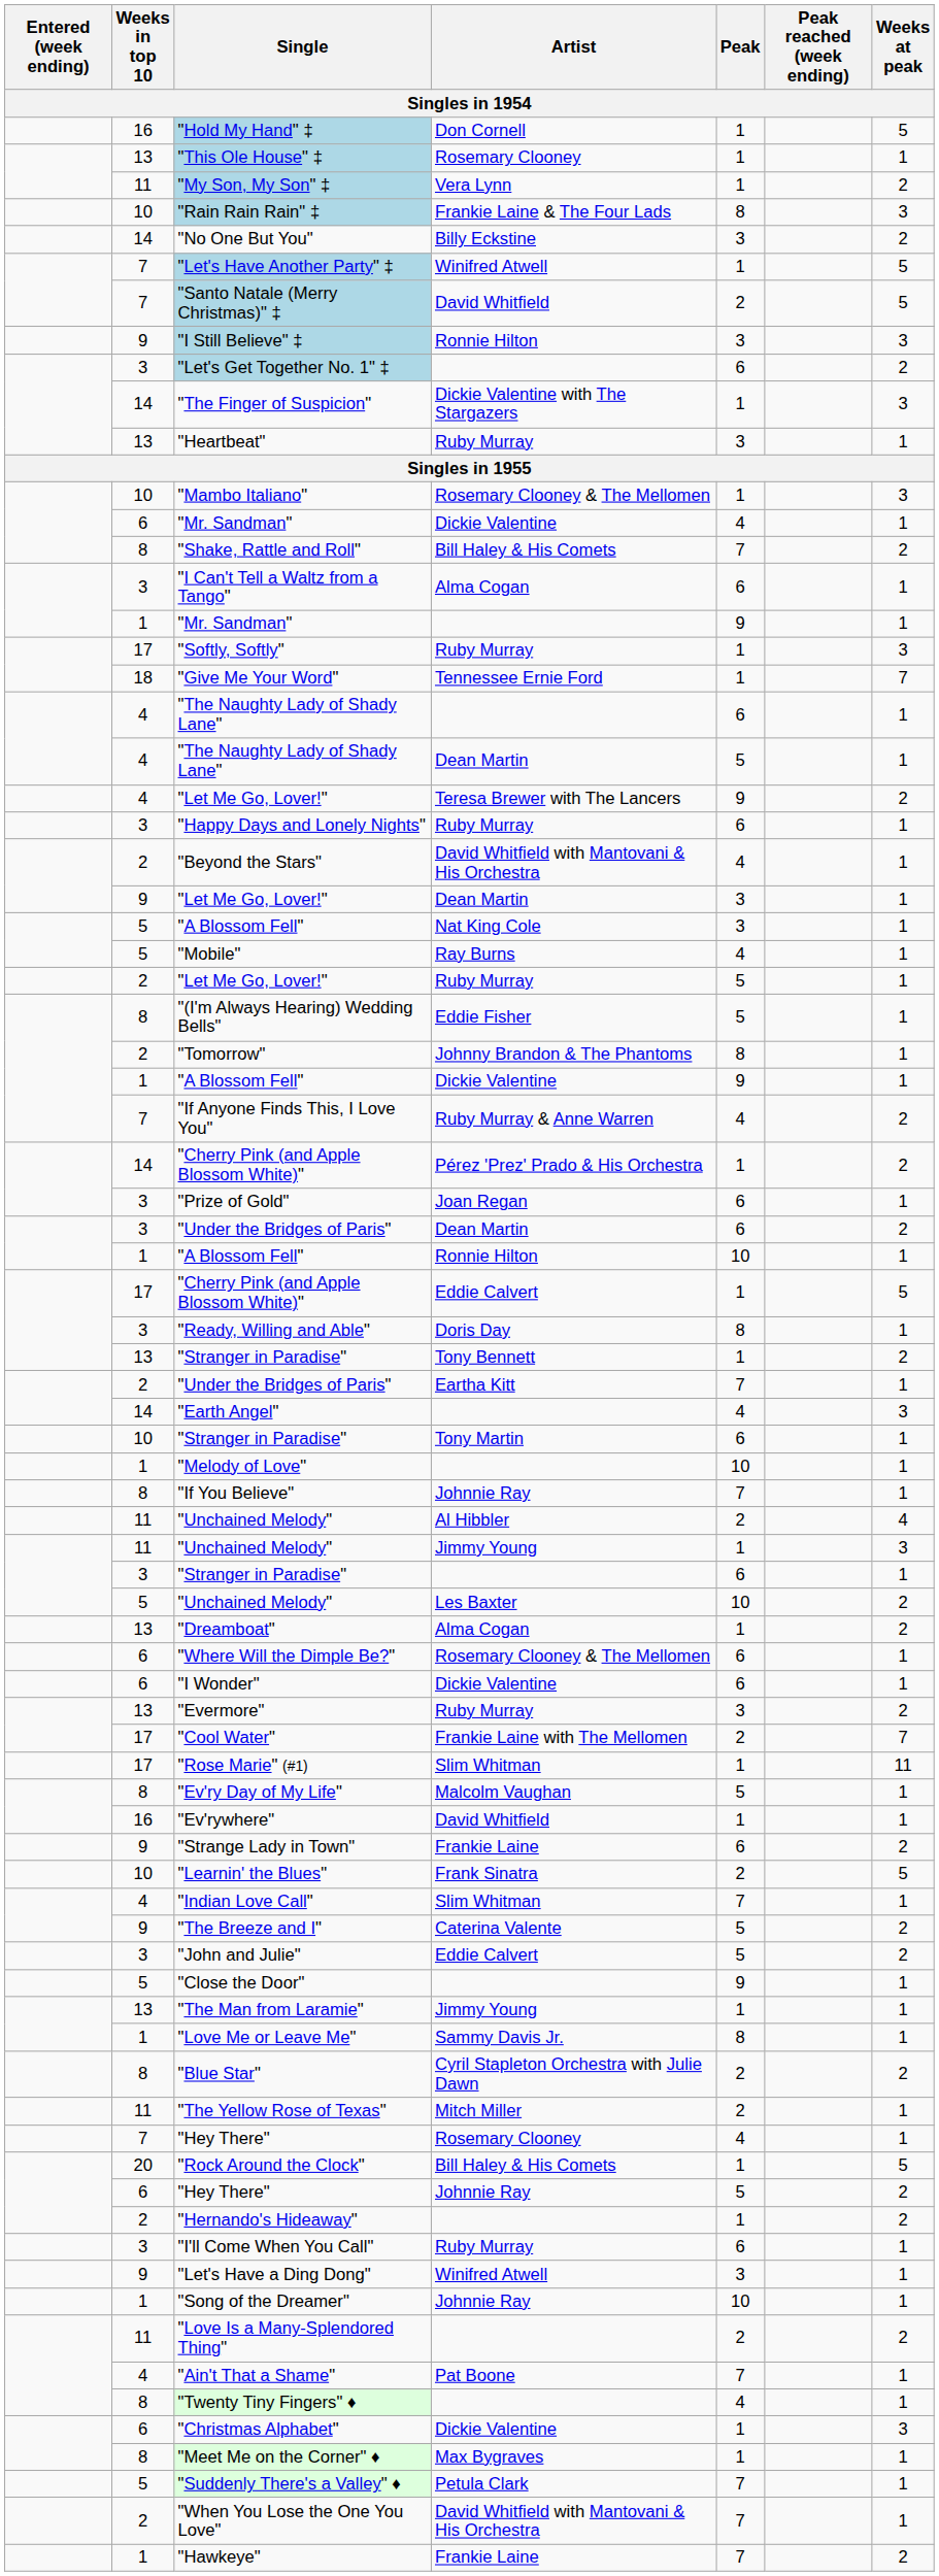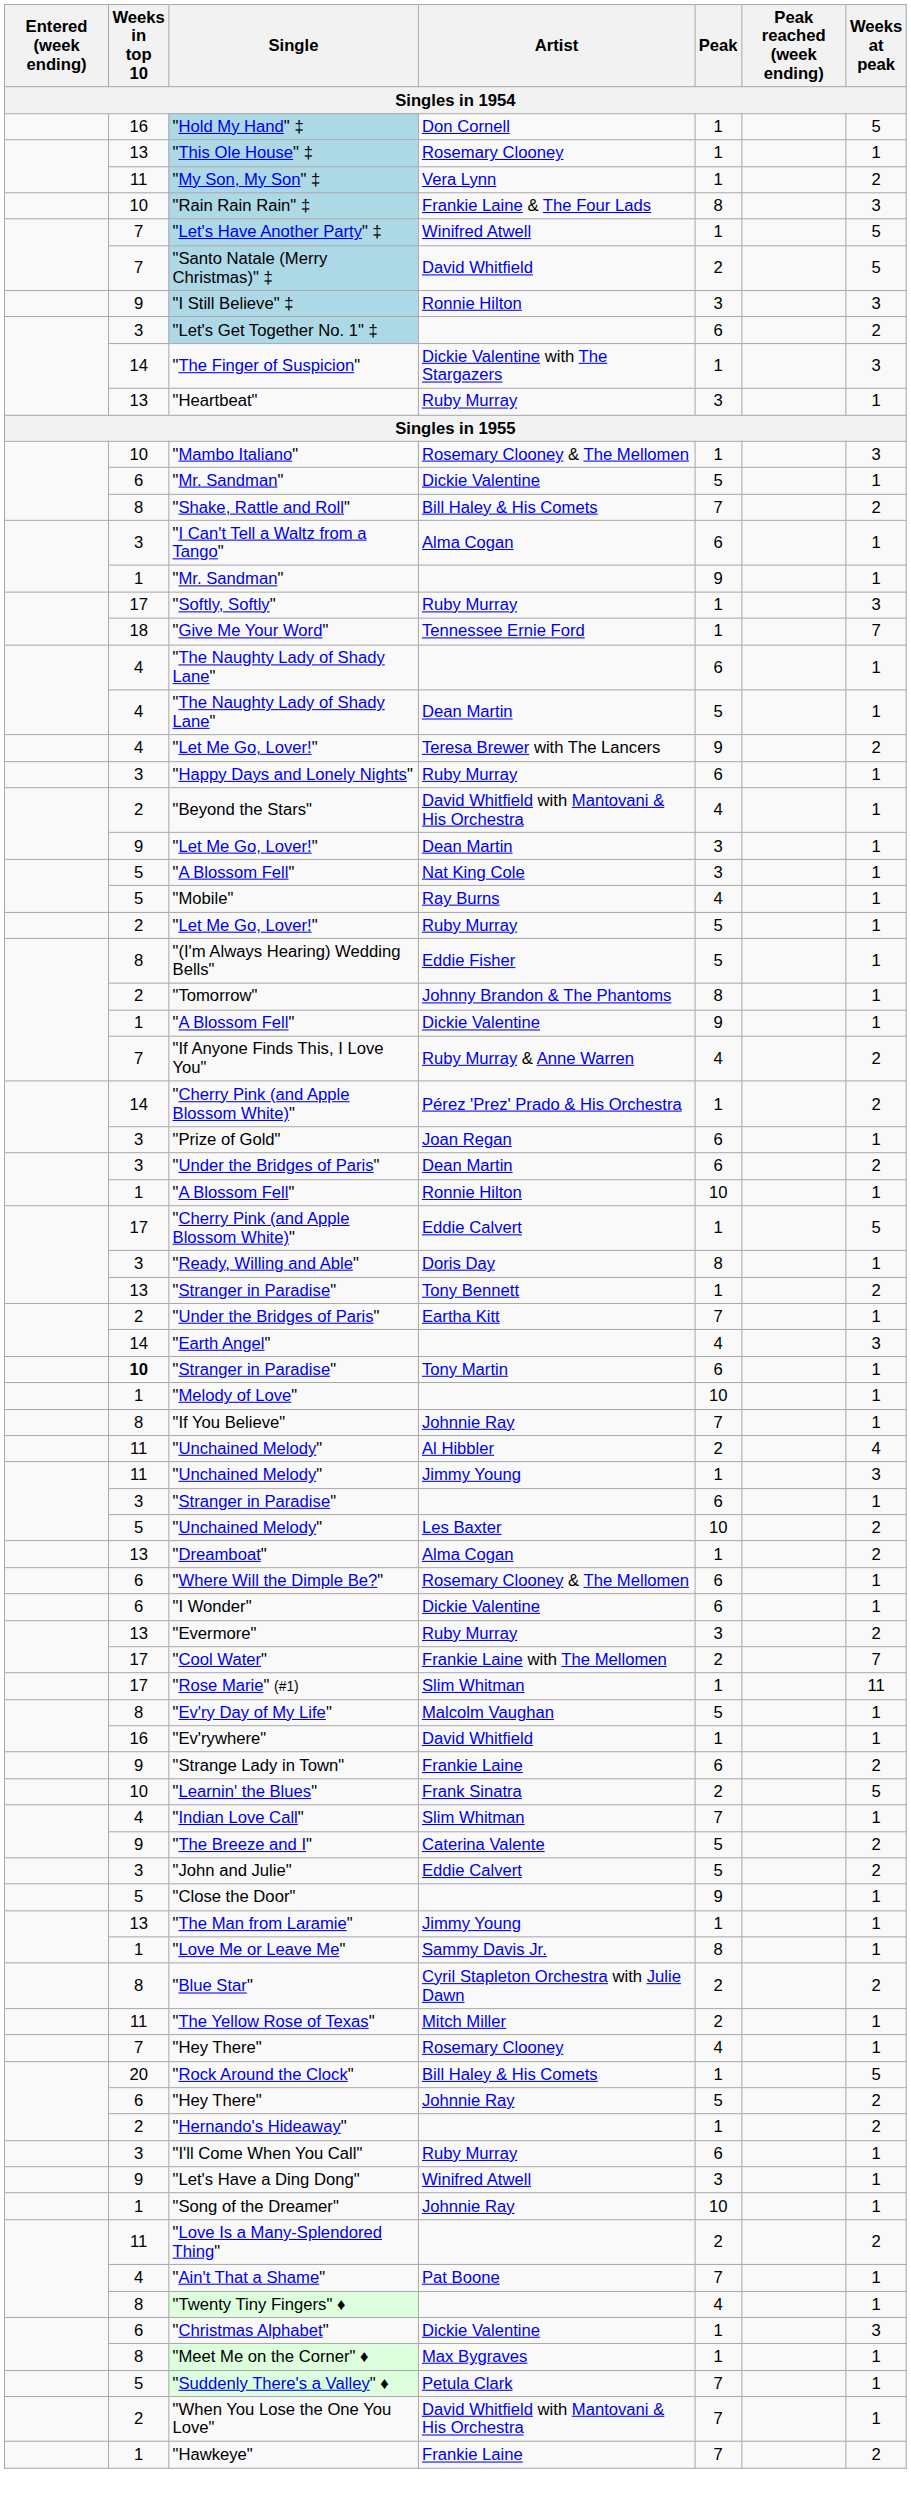 <table class="wikitable sortable" style="text-align:center">
 <tr>
 <th>Entered<br>(week ending)</th>
 <th>Weeks<br>in<br>top<br>10</th>
 <th>Single</th>
 <th>Artist</th>
 <th>Peak</th>
 <th>Peak reached<br>(week ending)</th>
 <th>Weeks<br>at<br>peak</th>
 </tr>
 <tr>
 <th colspan="7">Singles in 1954</th>
 </tr>
 <tr>
 <td></td>
 <td>16</td>
 <td align="left" bgcolor=lightblue>"<a href='#'>Hold My Hand</a>" ‡ </td>
 <td align="left"><a href='#'>Don Cornell</a></td>
 <td>1</td>
 <td></td>
 <td>5</td>
 </tr>
 <tr>
 <td rowspan="2"></td>
 <td>13</td>
 <td align="left" bgcolor=lightblue>"<a href='#'>This Ole House</a>" ‡ </td>
 <td align="left"><a href='#'>Rosemary Clooney</a></td>
 <td>1</td>
 <td></td>
 <td>1</td>
 </tr>
 <tr>
 <td>11</td>
 <td align="left" bgcolor=lightblue>"<a href='#'>My Son, My Son</a>" ‡</td>
 <td align="left"><a href='#'>Vera Lynn</a></td>
 <td>1</td>
 <td></td>
 <td>2</td>
 </tr>
 <tr>
 <td></td>
 <td>10</td>
 <td align="left" bgcolor=lightblue>"Rain Rain Rain" ‡ </td>
 <td align="left"><a href='#'>Frankie Laine</a> & <a href='#'>The Four Lads</a></td>
 <td>8</td>
 <td></td>
 <td>3</td>
-</tr>
-<tr>
-<td></td>
-<td>14</td>
-<td align="left">"No One But You"</td>
-<td align="left"><a href='#'>Billy Eckstine</a></td>
-<td>3</td>
-<td></td>
-<td>2</td>
 </tr>
 <tr>
 <td rowspan="2"></td>
 <td>7</td>
 <td align="left" bgcolor=lightblue>"<a href='#'>Let's Have Another Party</a>" ‡</td>
 <td align="left"><a href='#'>Winifred Atwell</a></td>
 <td>1</td>
 <td></td>
 <td>5</td>
 </tr>
 <tr>
 <td>7</td>
 <td align="left" bgcolor=lightblue>"Santo Natale (Merry Christmas)" ‡</td>
 <td align="left"><a href='#'>David Whitfield</a></td>
 <td>2</td>
 <td></td>
 <td>5</td>
 </tr>
 <tr>
 <td></td>
 <td>9</td>
 <td align="left" bgcolor=lightblue>"I Still Believe" ‡</td>
 <td align="left"><a href='#'>Ronnie Hilton</a></td>
 <td>3</td>
 <td></td>
 <td>3</td>
 </tr>
 <tr>
 <td rowspan="3"></td>
 <td>3</td>
 <td align="left" bgcolor=lightblue>"Let's Get Together No. 1" ‡</td>
 <td align="left"></td>
 <td>6</td>
 <td></td>
 <td>2</td>
 </tr>
 <tr>
 <td>14</td>
 <td align="left">"<a href='#'>The Finger of Suspicion</a>"</td>
 <td align="left"><a href='#'>Dickie Valentine</a> with <a href='#'>The Stargazers</a></td>
 <td>1</td>
 <td></td>
 <td>3</td>
 </tr>
 <tr>
 <td>13</td>
 <td align="left">"Heartbeat"</td>
 <td align="left"><a href='#'>Ruby Murray</a></td>
 <td>3</td>
 <td></td>
 <td>1</td>
 </tr>
 <tr>
 <th colspan="7">Singles in 1955</th>
 </tr>
 <tr>
 <td rowspan="3"></td>
 <td>10</td>
 <td align="left">"<a href='#'>Mambo Italiano</a>"</td>
 <td align="left"><a href='#'>Rosemary Clooney</a> & <a href='#'>The Mellomen</a></td>
 <td>1</td>
 <td></td>
 <td>3</td>
 </tr>
 <tr>
 <td>6</td>
 <td align="left">"<a href='#'>Mr. Sandman</a>"</td>
 <td align="left"><a href='#'>Dickie Valentine</a></td>
-<td>4</td>
+<td>5</td>
 <td></td>
 <td>1</td>
 </tr>
 <tr>
 <td>8</td>
 <td align="left">"<a href='#'>Shake, Rattle and Roll</a>"</td>
 <td align="left"><a href='#'>Bill Haley & His Comets</a></td>
 <td>7</td>
 <td></td>
 <td>2</td>
 </tr>
 <tr>
 <td rowspan="2"></td>
 <td>3</td>
 <td align="left">"<a href='#'>I Can't Tell a Waltz from a Tango</a>"</td>
 <td align="left"><a href='#'>Alma Cogan</a></td>
 <td>6</td>
 <td></td>
 <td>1</td>
 </tr>
 <tr>
 <td>1</td>
 <td align="left">"<a href='#'>Mr. Sandman</a>"</td>
 <td align="left"></td>
 <td>9</td>
 <td></td>
 <td>1</td>
 </tr>
 <tr>
 <td rowspan="2"></td>
 <td>17</td>
 <td align="left">"<a href='#'>Softly, Softly</a>"</td>
 <td align="left"><a href='#'>Ruby Murray</a></td>
 <td>1</td>
 <td></td>
 <td>3</td>
 </tr>
 <tr>
 <td>18</td>
 <td align="left">"<a href='#'>Give Me Your Word</a>" </td>
 <td align="left"><a href='#'>Tennessee Ernie Ford</a></td>
 <td>1</td>
 <td></td>
 <td>7</td>
 </tr>
 <tr>
 <td rowspan="2"></td>
 <td>4</td>
 <td align="left">"<a href='#'>The Naughty Lady of Shady Lane</a>"</td>
 <td align="left"></td>
 <td>6</td>
 <td></td>
 <td>1</td>
 </tr>
 <tr>
 <td>4</td>
 <td align="left">"<a href='#'>The Naughty Lady of Shady Lane</a>" </td>
 <td align="left"><a href='#'>Dean Martin</a></td>
 <td>5</td>
 <td></td>
 <td>1</td>
 </tr>
 <tr>
 <td></td>
 <td>4</td>
 <td align="left">"<a href='#'>Let Me Go, Lover!</a>" </td>
 <td align="left"><a href='#'>Teresa Brewer</a> with The Lancers</td>
 <td>9</td>
 <td></td>
 <td>2</td>
 </tr>
 <tr>
 <td></td>
 <td>3</td>
 <td align="left">"<a href='#'>Happy Days and Lonely Nights</a>"</td>
 <td align="left"><a href='#'>Ruby Murray</a></td>
 <td>6</td>
 <td></td>
 <td>1</td>
 </tr>
 <tr>
 <td rowspan="2"></td>
 <td>2</td>
 <td align="left">"Beyond the Stars"</td>
 <td align="left"><a href='#'>David Whitfield</a> with <a href='#'>Mantovani & His Orchestra</a></td>
 <td>4</td>
 <td></td>
 <td>1</td>
 </tr>
 <tr>
 <td>9</td>
 <td align="left">"<a href='#'>Let Me Go, Lover!</a>"</td>
 <td align="left"><a href='#'>Dean Martin</a></td>
 <td>3</td>
 <td></td>
 <td>1</td>
 </tr>
 <tr>
 <td rowspan="2"></td>
 <td>5</td>
 <td align="left">"<a href='#'>A Blossom Fell</a>"</td>
 <td align="left"><a href='#'>Nat King Cole</a></td>
 <td>3</td>
 <td></td>
 <td>1</td>
 </tr>
 <tr>
 <td>5</td>
 <td align="left">"Mobile"</td>
 <td align="left"><a href='#'>Ray Burns</a></td>
 <td>4</td>
 <td></td>
 <td>1</td>
 </tr>
 <tr>
 <td></td>
 <td>2</td>
 <td align="left">"<a href='#'>Let Me Go, Lover!</a>"</td>
 <td align="left"><a href='#'>Ruby Murray</a></td>
 <td>5</td>
 <td></td>
 <td>1</td>
 </tr>
 <tr>
 <td rowspan="4"></td>
 <td>8</td>
 <td align="left">"(I'm Always Hearing) Wedding Bells"</td>
 <td align="left"><a href='#'>Eddie Fisher</a></td>
 <td>5</td>
 <td></td>
 <td>1</td>
 </tr>
 <tr>
 <td>2</td>
 <td align="left">"Tomorrow"</td>
 <td align="left"><a href='#'>Johnny Brandon & The Phantoms</a></td>
 <td>8</td>
 <td></td>
 <td>1</td>
 </tr>
 <tr>
 <td>1</td>
 <td align="left">"<a href='#'>A Blossom Fell</a>"</td>
 <td align="left"><a href='#'>Dickie Valentine</a></td>
 <td>9</td>
 <td></td>
 <td>1</td>
 </tr>
 <tr>
 <td>7</td>
 <td align="left">"If Anyone Finds This, I Love You"</td>
 <td align="left"><a href='#'>Ruby Murray</a> & <a href='#'>Anne Warren</a></td>
 <td>4</td>
 <td></td>
 <td>2</td>
 </tr>
 <tr>
 <td rowspan="2"></td>
 <td>14</td>
 <td align="left">"<a href='#'>Cherry Pink (and Apple Blossom White)</a>"</td>
 <td align="left"><a href='#'>Pérez 'Prez' Prado & His Orchestra</a></td>
 <td>1</td>
 <td></td>
 <td>2</td>
 </tr>
 <tr>
 <td>3</td>
 <td align="left">"Prize of Gold"</td>
 <td align="left"><a href='#'>Joan Regan</a></td>
 <td>6</td>
 <td></td>
 <td>1</td>
 </tr>
 <tr>
 <td rowspan="2"></td>
 <td>3</td>
 <td align="left">"<a href='#'>Under the Bridges of Paris</a>"</td>
 <td align="left"><a href='#'>Dean Martin</a></td>
 <td>6</td>
 <td></td>
 <td>2</td>
 </tr>
 <tr>
 <td>1</td>
 <td align="left">"<a href='#'>A Blossom Fell</a>"</td>
 <td align="left"><a href='#'>Ronnie Hilton</a></td>
 <td>10</td>
 <td></td>
 <td>1</td>
 </tr>
 <tr>
 <td rowspan="3"></td>
 <td>17</td>
 <td align="left">"<a href='#'>Cherry Pink (and Apple Blossom White)</a>"</td>
 <td align="left"><a href='#'>Eddie Calvert</a></td>
 <td>1</td>
 <td></td>
 <td>5</td>
 </tr>
 <tr>
 <td>3</td>
 <td align="left">"<a href='#'>Ready, Willing and Able</a>" </td>
 <td align="left"><a href='#'>Doris Day</a></td>
 <td>8</td>
 <td></td>
 <td>1</td>
 </tr>
 <tr>
 <td>13</td>
 <td align="left">"<a href='#'>Stranger in Paradise</a>"</td>
 <td align="left"><a href='#'>Tony Bennett</a></td>
 <td>1</td>
 <td></td>
 <td>2</td>
 </tr>
 <tr>
 <td rowspan="2"></td>
 <td>2</td>
 <td align="left">"<a href='#'>Under the Bridges of Paris</a>"</td>
 <td align="left"><a href='#'>Eartha Kitt</a></td>
 <td>7</td>
 <td></td>
 <td>1</td>
 </tr>
 <tr>
 <td>14</td>
 <td align="left">"<a href='#'>Earth Angel</a>"</td>
 <td align="left"></td>
 <td>4</td>
 <td></td>
 <td>3</td>
 </tr>
 <tr>
 <td></td>
-<td>10</td>
+<td><strong>10</strong></td>
 <td align="left">"<a href='#'>Stranger in Paradise</a>"</td>
 <td align="left"><a href='#'>Tony Martin</a></td>
 <td>6</td>
 <td></td>
 <td>1</td>
 </tr>
 <tr>
 <td></td>
 <td>1</td>
 <td align="left">"<a href='#'>Melody of Love</a>"</td>
 <td align="left"></td>
 <td>10</td>
 <td></td>
 <td>1</td>
 </tr>
 <tr>
 <td></td>
 <td>8</td>
 <td align="left">"If You Believe" </td>
 <td align="left"><a href='#'>Johnnie Ray</a></td>
 <td>7</td>
 <td></td>
 <td>1</td>
 </tr>
 <tr>
 <td></td>
 <td>11</td>
 <td align="left">"<a href='#'>Unchained Melody</a>"</td>
 <td align="left"><a href='#'>Al Hibbler</a></td>
 <td>2</td>
 <td></td>
 <td>4</td>
 </tr>
 <tr>
 <td rowspan="3"></td>
 <td>11</td>
 <td align="left">"<a href='#'>Unchained Melody</a>"</td>
 <td align="left"><a href='#'>Jimmy Young</a></td>
 <td>1</td>
 <td></td>
 <td>3</td>
 </tr>
 <tr>
 <td>3</td>
 <td align="left">"<a href='#'>Stranger in Paradise</a>"</td>
 <td align="left"></td>
 <td>6</td>
 <td></td>
 <td>1</td>
 </tr>
 <tr>
 <td>5</td>
 <td align="left">"<a href='#'>Unchained Melody</a>" </td>
 <td align="left"><a href='#'>Les Baxter</a></td>
 <td>10</td>
 <td></td>
 <td>2</td>
 </tr>
 <tr>
 <td></td>
 <td>13</td>
 <td align="left">"<a href='#'>Dreamboat</a>"</td>
 <td align="left"><a href='#'>Alma Cogan</a></td>
 <td>1</td>
 <td></td>
 <td>2</td>
 </tr>
 <tr>
 <td></td>
 <td>6</td>
 <td align="left">"<a href='#'>Where Will the Dimple Be?</a>"</td>
 <td align="left"><a href='#'>Rosemary Clooney</a> & <a href='#'>The Mellomen</a></td>
 <td>6</td>
 <td></td>
 <td>1</td>
 </tr>
 <tr>
 <td></td>
 <td>6</td>
 <td align="left">"I Wonder"</td>
 <td align="left"><a href='#'>Dickie Valentine</a></td>
 <td>6</td>
 <td></td>
 <td>1</td>
 </tr>
 <tr>
 <td rowspan="2"></td>
 <td>13</td>
 <td align="left">"Evermore"</td>
 <td align="left"><a href='#'>Ruby Murray</a></td>
 <td>3</td>
 <td></td>
 <td>2</td>
 </tr>
 <tr>
 <td>17</td>
 <td align="left">"<a href='#'>Cool Water</a>"</td>
 <td align="left"><a href='#'>Frankie Laine</a> with <a href='#'>The Mellomen</a></td>
 <td>2</td>
 <td></td>
 <td>7</td>
 </tr>
 <tr>
 <td></td>
 <td>17</td>
 <td align="left">"<a href='#'>Rose Marie</a>" <small>(#1)</small> </td>
 <td align="left"><a href='#'>Slim Whitman</a></td>
 <td>1</td>
 <td></td>
 <td>11</td>
 </tr>
 <tr>
 <td rowspan="2"></td>
 <td>8</td>
 <td align="left">"<a href='#'>Ev'ry Day of My Life</a>"</td>
 <td align="left"><a href='#'>Malcolm Vaughan</a></td>
 <td>5</td>
 <td></td>
 <td>1</td>
 </tr>
 <tr>
 <td>16</td>
 <td align="left">"Ev'rywhere"</td>
 <td align="left"><a href='#'>David Whitfield</a></td>
 <td>1</td>
 <td></td>
 <td>1</td>
 </tr>
 <tr>
 <td></td>
 <td>9</td>
 <td align="left">"Strange Lady in Town"</td>
 <td align="left"><a href='#'>Frankie Laine</a></td>
 <td>6</td>
 <td></td>
 <td>2</td>
 </tr>
 <tr>
 <td></td>
 <td>10</td>
 <td align="left">"<a href='#'>Learnin' the Blues</a>"</td>
 <td align="left"><a href='#'>Frank Sinatra</a></td>
 <td>2</td>
 <td></td>
 <td>5</td>
 </tr>
 <tr>
 <td rowspan="2"></td>
 <td>4</td>
 <td align="left">"<a href='#'>Indian Love Call</a>" </td>
 <td align="left"><a href='#'>Slim Whitman</a></td>
 <td>7</td>
 <td></td>
 <td>1</td>
 </tr>
 <tr>
 <td>9</td>
 <td align="left">"<a href='#'>The Breeze and I</a>"</td>
 <td align="left"><a href='#'>Caterina Valente</a></td>
 <td>5</td>
 <td></td>
 <td>2</td>
 </tr>
 <tr>
 <td></td>
 <td>3</td>
 <td align="left">"John and Julie"</td>
 <td align="left"><a href='#'>Eddie Calvert</a></td>
 <td>5</td>
 <td></td>
 <td>2</td>
 </tr>
 <tr>
 <td></td>
 <td>5</td>
 <td align="left">"Close the Door"</td>
 <td align="left"></td>
 <td>9</td>
 <td></td>
 <td>1</td>
 </tr>
 <tr>
 <td rowspan="2"></td>
 <td>13</td>
 <td align="left">"<a href='#'>The Man from Laramie</a>"</td>
 <td align="left"><a href='#'>Jimmy Young</a></td>
 <td>1</td>
 <td></td>
 <td>1</td>
 </tr>
 <tr>
 <td>1</td>
 <td align="left">"<a href='#'>Love Me or Leave Me</a>"</td>
 <td align="left"><a href='#'>Sammy Davis Jr.</a></td>
 <td>8</td>
 <td></td>
 <td>1</td>
 </tr>
 <tr>
 <td></td>
 <td>8</td>
 <td align="left">"<a href='#'>Blue Star</a>" </td>
 <td align="left"><a href='#'>Cyril Stapleton Orchestra</a> with <a href='#'>Julie Dawn</a></td>
 <td>2</td>
 <td></td>
 <td>2</td>
 </tr>
 <tr>
 <td></td>
 <td>11</td>
 <td align="left">"<a href='#'>The Yellow Rose of Texas</a>"</td>
 <td align="left"><a href='#'>Mitch Miller</a></td>
 <td>2</td>
 <td></td>
 <td>1</td>
 </tr>
 <tr>
 <td></td>
 <td>7</td>
 <td align="left">"Hey There"</td>
 <td align="left"><a href='#'>Rosemary Clooney</a></td>
 <td>4</td>
 <td></td>
 <td>1</td>
 </tr>
 <tr>
 <td rowspan="3"></td>
 <td>20</td>
 <td align="left">"<a href='#'>Rock Around the Clock</a>" </td>
 <td align="left"><a href='#'>Bill Haley & His Comets</a></td>
 <td>1</td>
 <td></td>
 <td>5</td>
 </tr>
 <tr>
 <td>6</td>
 <td align="left">"Hey There"</td>
 <td align="left"><a href='#'>Johnnie Ray</a></td>
 <td>5</td>
 <td></td>
 <td>2</td>
 </tr>
 <tr>
 <td>2</td>
 <td align="left">"<a href='#'>Hernando's Hideaway</a>"</td>
 <td align="left"></td>
 <td>1</td>
 <td></td>
 <td>2</td>
 </tr>
 <tr>
 <td></td>
 <td>3</td>
 <td align="left">"I'll Come When You Call"</td>
 <td align="left"><a href='#'>Ruby Murray</a></td>
 <td>6</td>
 <td></td>
 <td>1</td>
 </tr>
 <tr>
 <td></td>
 <td>9</td>
 <td align="left">"Let's Have a Ding Dong"</td>
 <td align="left"><a href='#'>Winifred Atwell</a></td>
 <td>3</td>
 <td></td>
 <td>1</td>
 </tr>
 <tr>
 <td></td>
 <td>1</td>
 <td align="left">"Song of the Dreamer"</td>
 <td align="left"><a href='#'>Johnnie Ray</a></td>
 <td>10</td>
 <td></td>
 <td>1</td>
 </tr>
 <tr>
 <td rowspan="3"></td>
 <td>11</td>
 <td align="left">"<a href='#'>Love Is a Many-Splendored Thing</a>"</td>
 <td align="left"></td>
 <td>2</td>
 <td></td>
 <td>2</td>
 </tr>
 <tr>
 <td>4</td>
 <td align="left">"<a href='#'>Ain't That a Shame</a>"</td>
 <td align="left"><a href='#'>Pat Boone</a></td>
 <td>7</td>
 <td></td>
 <td>1</td>
 </tr>
 <tr>
 <td>8</td>
 <td align="left" bgcolor=#DDFFDD>"Twenty Tiny Fingers" ♦</td>
 <td align="left"></td>
 <td>4</td>
 <td></td>
 <td>1</td>
 </tr>
 <tr>
 <td rowspan="2"></td>
 <td>6</td>
 <td align="left">"<a href='#'>Christmas Alphabet</a>"</td>
 <td align="left"><a href='#'>Dickie Valentine</a></td>
 <td>1</td>
 <td></td>
 <td>3</td>
 </tr>
 <tr>
 <td>8</td>
 <td align="left" bgcolor=#DDFFDD>"Meet Me on the Corner" ♦</td>
 <td align="left"><a href='#'>Max Bygraves</a></td>
 <td>1</td>
 <td></td>
 <td>1</td>
 </tr>
 <tr>
 <td></td>
 <td>5</td>
 <td align="left" bgcolor=#DDFFDD>"<a href='#'>Suddenly There's a Valley</a>" ♦ </td>
 <td align="left"><a href='#'>Petula Clark</a></td>
 <td>7</td>
 <td></td>
 <td>1</td>
 </tr>
 <tr>
 <td></td>
 <td>2</td>
 <td align="left">"When You Lose the One You Love"</td>
 <td align="left"><a href='#'>David Whitfield</a> with <a href='#'>Mantovani & His Orchestra</a></td>
 <td>7</td>
 <td></td>
 <td>1</td>
 </tr>
 <tr>
 <td></td>
 <td>1</td>
 <td align="left">"Hawkeye"</td>
 <td align="left"><a href='#'>Frankie Laine</a></td>
 <td>7</td>
 <td></td>
 <td>2</td>
 </tr>
 </table>
